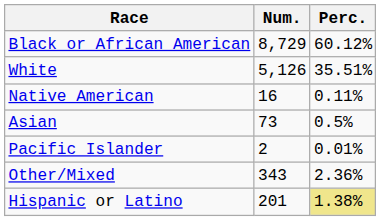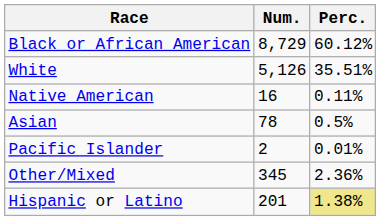 <table class="wikitable">
 <tr>
 <th>Race</th>
 <th>Num.</th>
 <th>Perc.</th>
 </tr>
 <tr>
 <td><a href='#'>Black or African American</a></td>
 <td>8,729</td>
 <td>60.12%</td>
 </tr>
 <tr>
 <td><a href='#'>White</a></td>
 <td>5,126</td>
 <td>35.51%</td>
 </tr>
 <tr>
 <td><a href='#'>Native American</a></td>
 <td>16</td>
 <td>0.11%</td>
 </tr>
 <tr>
 <td><a href='#'>Asian</a></td>
-<td>73</td>
+<td>78</td>
 <td>0.5%</td>
 </tr>
 <tr>
 <td><a href='#'>Pacific Islander</a></td>
 <td>2</td>
 <td>0.01%</td>
 </tr>
 <tr>
 <td><a href='#'>Other/Mixed</a></td>
-<td>343</td>
+<td>345</td>
 <td>2.36%</td>
 </tr>
 <tr>
 <td><a href='#'>Hispanic</a> or <a href='#'>Latino</a></td>
 <td>201</td>
 <td style="background: khaki;">1.38%</td>
 </tr>
 </table>
